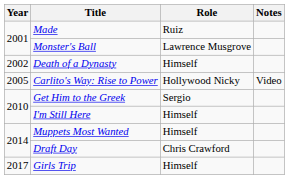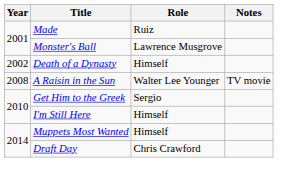 <table class="wikitable plainrowheaders sortable" style="margin-right: 0;">
 <tr>
 <th>Year</th>
 <th>Title</th>
 <th>Role</th>
 <th>Notes</th>
 </tr>
 <tr>
 <td rowspan=2>2001</td>
 <td><em><a href='#'>Made</a></em></td>
 <td>Ruiz</td>
 <td></td>
 </tr>
 <tr>
 <td><em><a href='#'>Monster's Ball</a></em></td>
 <td>Lawrence Musgrove</td>
 <td></td>
 </tr>
 <tr>
 <td>2002</td>
 <td><em><a href='#'>Death of a Dynasty</a></em></td>
 <td>Himself</td>
 <td></td>
 </tr>
 <tr>
-<td>2005</td>
-<td><em><a href='#'>Carlito's Way: Rise to Power</a></em></td>
-<td>Hollywood Nicky</td>
-<td>Video</td>
+<td>2008</td>
+<td><em><a href='#'>A Raisin in the Sun</a></em></td>
+<td>Walter Lee Younger</td>
+<td>TV movie</td>
 </tr>
 <tr>
 <td rowspan=2>2010</td>
 <td><em><a href='#'>Get Him to the Greek</a></em></td>
 <td>Sergio</td>
 <td></td>
 </tr>
 <tr>
 <td><em><a href='#'>I'm Still Here</a></em></td>
 <td>Himself</td>
 <td></td>
 </tr>
 <tr>
 <td rowspan=2>2014</td>
 <td><em><a href='#'>Muppets Most Wanted</a></em></td>
 <td>Himself</td>
 <td></td>
 </tr>
 <tr>
 <td><em><a href='#'>Draft Day</a></em></td>
 <td>Chris Crawford</td>
 <td></td>
 </tr>
-<tr>
-<td>2017</td>
-<td><em><a href='#'>Girls Trip</a></em></td>
-<td>Himself</td>
-<td></td>
-</tr>
 </table>
